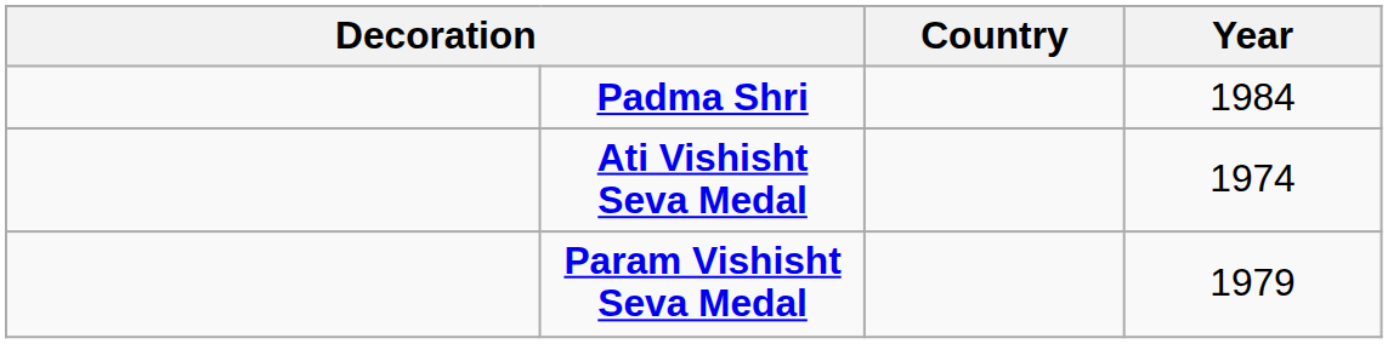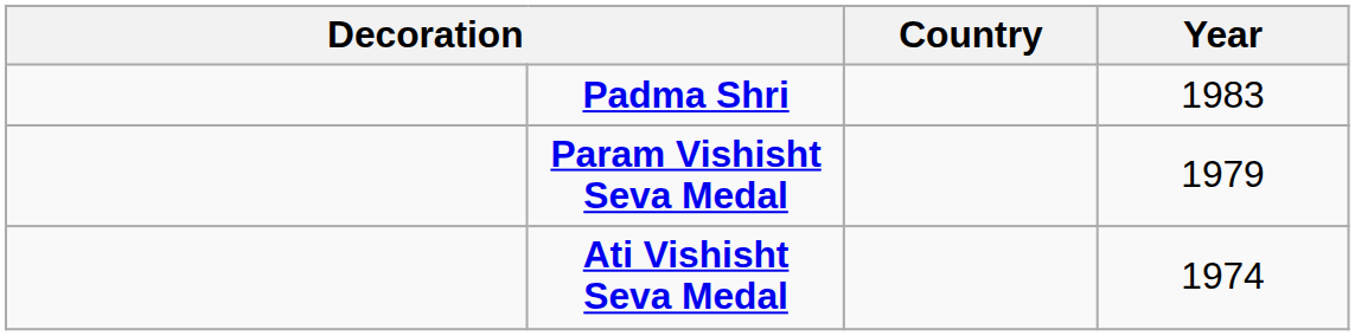 <table class="wikitable sortable" style="text-align:center;">
 <tr ->
 <th colspan=2 width="350px">Decoration</th>
 <th width="100px">Country</th>
 <th width="100px">Year</th>
 </tr>
 <tr>
 <td></td>
 <td style="width:8em;"><strong><a href='#'>Padma Shri</a></strong></td>
 <td></td>
-<td>1984</td>
+<td>1983</td>
+</tr>
+<tr>
+<td></td>
+<td style="width:8em;"><strong><a href='#'>Param Vishisht Seva Medal</a></strong></td>
+<td></td>
+<td>1979</td>
 </tr>
 <tr>
 <td></td>
 <td style="width:8em;"><strong><a href='#'>Ati Vishisht Seva Medal</a></strong></td>
 <td></td>
 <td>1974</td>
 </tr>
-<tr>
-<td></td>
-<td style="width:8em;"><strong><a href='#'>Param Vishisht Seva Medal</a></strong></td>
-<td></td>
-<td>1979</td>
-</tr>
 </table>
